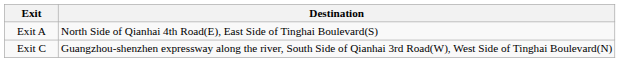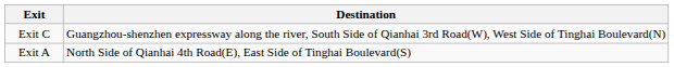 <table class="wikitable">
 <tr>
 <th style="width:70px">Exit</th>
 <th>Destination</th>
 </tr>
 <tr>
+<td align="center">Exit C</td>
+<td>Guangzhou-shenzhen expressway along the river, South Side of Qianhai 3rd Road(W), West Side of Tinghai Boulevard(N)</td>
+</tr>
+<tr>
 <td align="center">Exit A</td>
 <td>North Side of Qianhai 4th Road(E), East Side of Tinghai Boulevard(S)</td>
 </tr>
-<tr>
-<td align="center">Exit C</td>
-<td>Guangzhou-shenzhen expressway along the river, South Side of Qianhai 3rd Road(W), West Side of Tinghai Boulevard(N)</td>
-</tr>
 </table>
